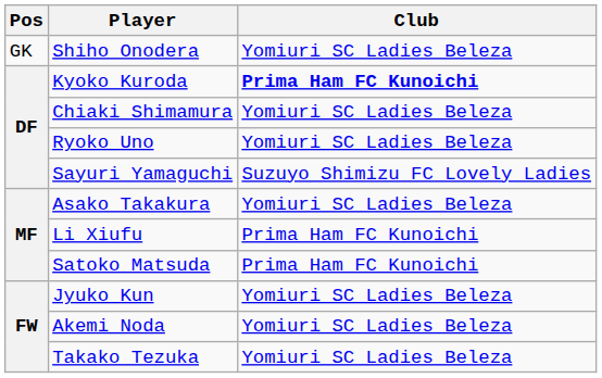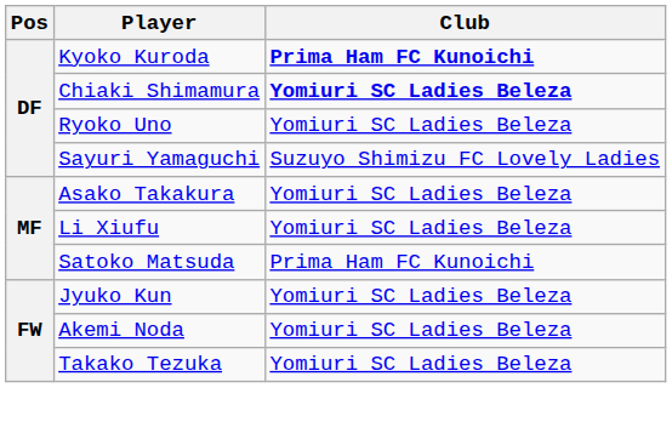 <table class="wikitable">
 <tr>
 <th>Pos</th>
 <th>Player</th>
 <th>Club</th>
-</tr>
-<tr>
-<td>GK</td>
-<td> <a href='#'>Shiho Onodera</a></td>
-<td><a href='#'>Yomiuri SC Ladies Beleza</a></td>
 </tr>
 <tr>
 <th rowspan=4>DF</th>
 <td> <a href='#'>Kyoko Kuroda</a></td>
 <td><strong><a href='#'>Prima Ham FC Kunoichi</a></strong></td>
 </tr>
 <tr>
 <td> <a href='#'>Chiaki Shimamura</a></td>
-<td><a href='#'>Yomiuri SC Ladies Beleza</a></td>
+<td><strong><a href='#'>Yomiuri SC Ladies Beleza</a></strong></td>
 </tr>
 <tr>
 <td> <a href='#'>Ryoko Uno</a></td>
 <td><a href='#'>Yomiuri SC Ladies Beleza</a></td>
 </tr>
 <tr>
 <td> <a href='#'>Sayuri Yamaguchi</a></td>
 <td><a href='#'>Suzuyo Shimizu FC Lovely Ladies</a></td>
 </tr>
 <tr>
 <th rowspan=3>MF</th>
 <td> <a href='#'>Asako Takakura</a></td>
 <td><a href='#'>Yomiuri SC Ladies Beleza</a></td>
 </tr>
 <tr>
 <td> <a href='#'>Li Xiufu</a></td>
-<td><a href='#'>Prima Ham FC Kunoichi</a></td>
+<td><a href='#'>Yomiuri SC Ladies Beleza</a></td>
 </tr>
 <tr>
 <td> <a href='#'>Satoko Matsuda</a></td>
 <td><a href='#'>Prima Ham FC Kunoichi</a></td>
 </tr>
 <tr>
 <th rowspan=3>FW</th>
 <td> <a href='#'>Jyuko Kun</a></td>
 <td><a href='#'>Yomiuri SC Ladies Beleza</a></td>
 </tr>
 <tr>
 <td> <a href='#'>Akemi Noda</a></td>
 <td><a href='#'>Yomiuri SC Ladies Beleza</a></td>
 </tr>
 <tr>
 <td> <a href='#'>Takako Tezuka</a></td>
 <td><a href='#'>Yomiuri SC Ladies Beleza</a></td>
 </tr>
 </table>
